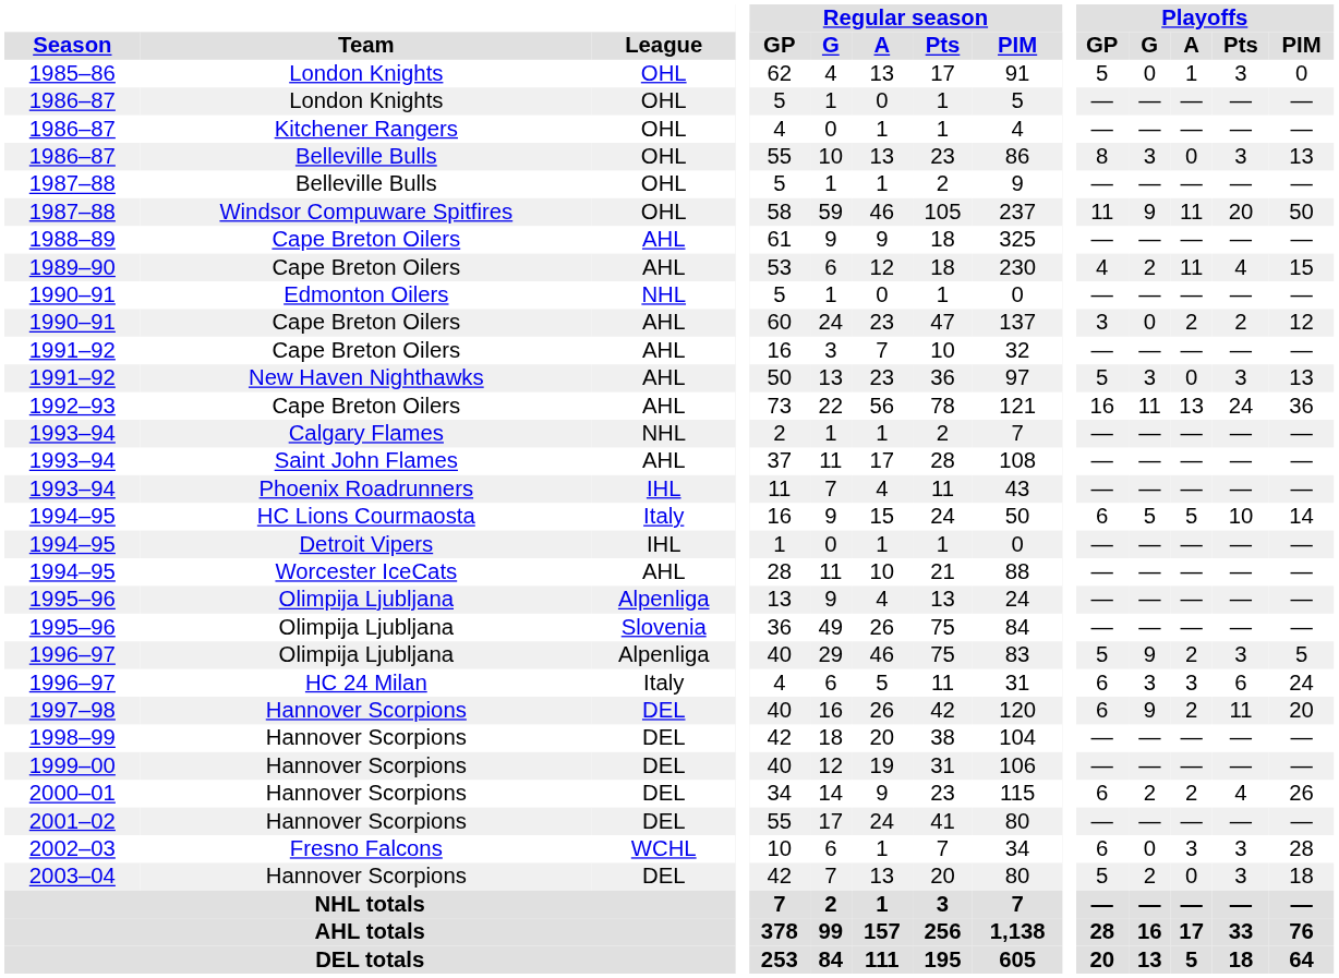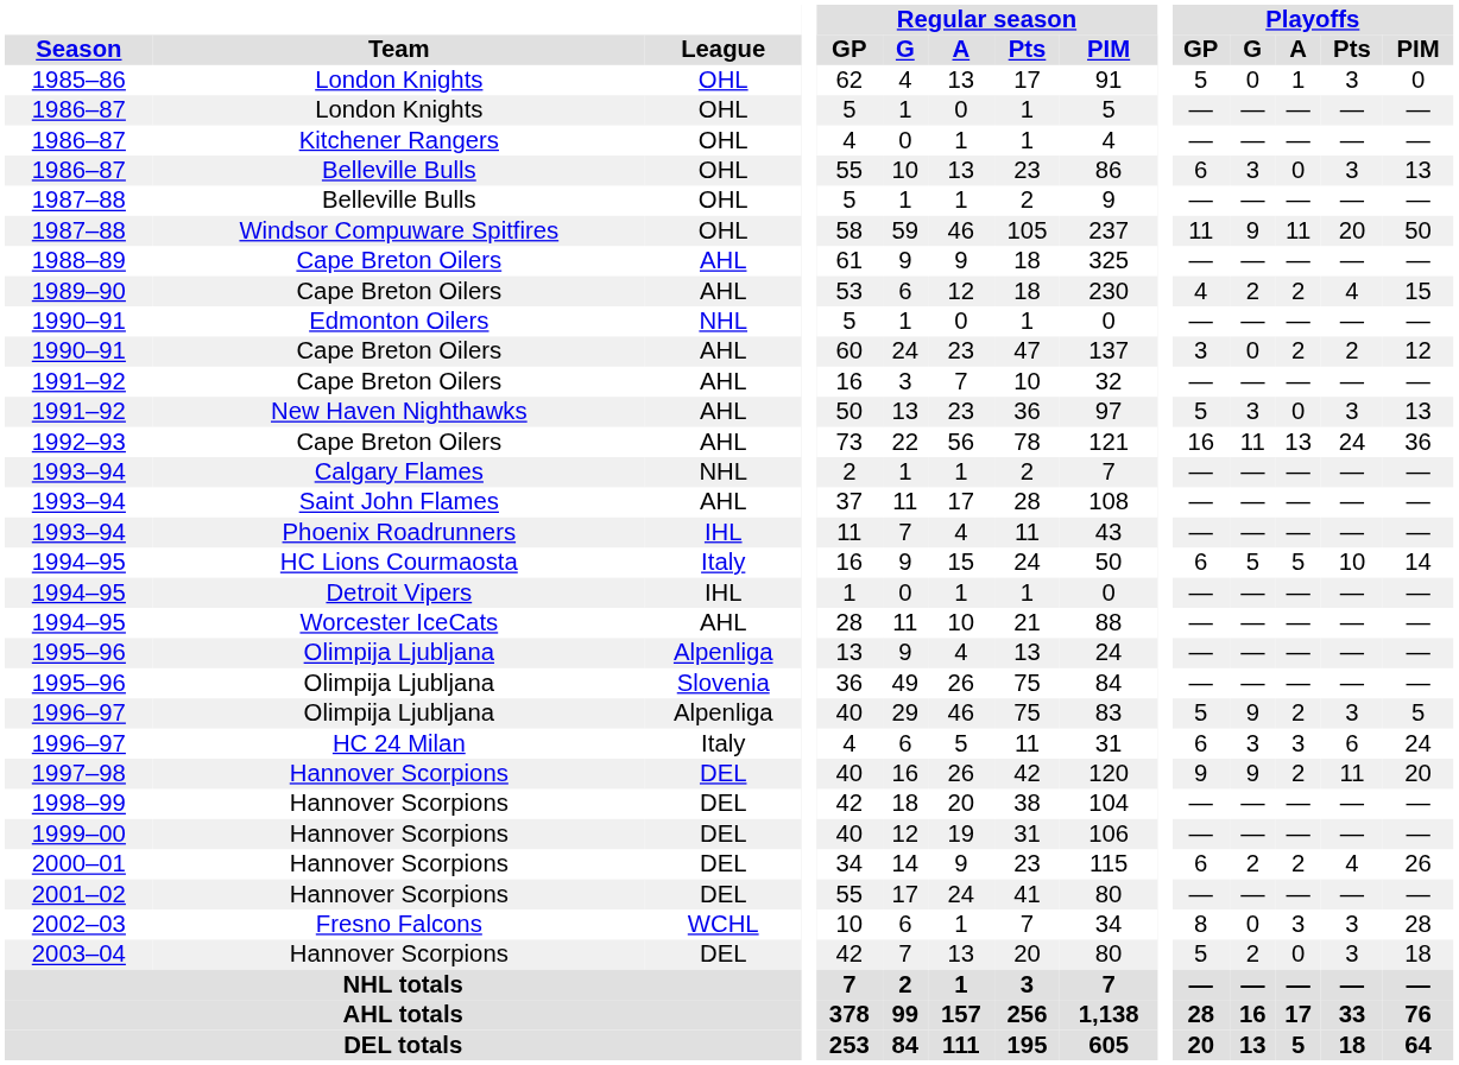 <table border="0" cellpadding="1" cellspacing="0" style="text-align:center; width:60em">
 <tr bgcolor="#e0e0e0">
 <th colspan="3" bgcolor="#ffffff"> </th>
 <th rowspan="99" bgcolor="#ffffff"> </th>
 <th colspan="5"><a href='#'>Regular season</a></th>
 <th rowspan="99" bgcolor="#ffffff"> </th>
 <th colspan="5"><a href='#'>Playoffs</a></th>
 </tr>
 <tr bgcolor="#e0e0e0">
 <th><a href='#'>Season</a></th>
 <th>Team</th>
 <th>League</th>
 <th>GP</th>
 <th><a href='#'>G</a></th>
 <th><a href='#'>A</a></th>
 <th><a href='#'>Pts</a></th>
 <th><a href='#'>PIM</a></th>
 <th>GP</th>
 <th>G</th>
 <th>A</th>
 <th>Pts</th>
 <th>PIM</th>
 </tr>
 <tr>
 <td><a href='#'>1985–86</a></td>
 <td><a href='#'>London Knights</a></td>
 <td><a href='#'>OHL</a></td>
 <td>62</td>
 <td>4</td>
 <td>13</td>
 <td>17</td>
 <td>91</td>
 <td>5</td>
 <td>0</td>
 <td>1</td>
 <td>3</td>
 <td>0</td>
 </tr>
 <tr bgcolor="#f0f0f0">
 <td><a href='#'>1986–87</a></td>
 <td>London Knights</td>
 <td>OHL</td>
 <td>5</td>
 <td>1</td>
 <td>0</td>
 <td>1</td>
 <td>5</td>
 <td>—</td>
 <td>—</td>
 <td>—</td>
 <td>—</td>
 <td>—</td>
 </tr>
 <tr>
 <td><a href='#'>1986–87</a></td>
 <td><a href='#'>Kitchener Rangers</a></td>
 <td>OHL</td>
 <td>4</td>
 <td>0</td>
 <td>1</td>
 <td>1</td>
 <td>4</td>
 <td>—</td>
 <td>—</td>
 <td>—</td>
 <td>—</td>
 <td>—</td>
 </tr>
 <tr bgcolor="#f0f0f0">
 <td><a href='#'>1986–87</a></td>
 <td><a href='#'>Belleville Bulls</a></td>
 <td>OHL</td>
 <td>55</td>
 <td>10</td>
 <td>13</td>
 <td>23</td>
 <td>86</td>
-<td>8</td>
+<td>6</td>
 <td>3</td>
 <td>0</td>
 <td>3</td>
 <td>13</td>
 </tr>
 <tr>
 <td><a href='#'>1987–88</a></td>
 <td>Belleville Bulls</td>
 <td>OHL</td>
 <td>5</td>
 <td>1</td>
 <td>1</td>
 <td>2</td>
 <td>9</td>
 <td>—</td>
 <td>—</td>
 <td>—</td>
 <td>—</td>
 <td>—</td>
 </tr>
 <tr bgcolor="#f0f0f0">
 <td><a href='#'>1987–88</a></td>
 <td><a href='#'>Windsor Compuware Spitfires</a></td>
 <td>OHL</td>
 <td>58</td>
 <td>59</td>
 <td>46</td>
 <td>105</td>
 <td>237</td>
 <td>11</td>
 <td>9</td>
 <td>11</td>
 <td>20</td>
 <td>50</td>
 </tr>
 <tr>
 <td><a href='#'>1988–89</a></td>
 <td><a href='#'>Cape Breton Oilers</a></td>
 <td><a href='#'>AHL</a></td>
 <td>61</td>
 <td>9</td>
 <td>9</td>
 <td>18</td>
 <td>325</td>
 <td>—</td>
 <td>—</td>
 <td>—</td>
 <td>—</td>
 <td>—</td>
 </tr>
 <tr bgcolor="#f0f0f0">
 <td><a href='#'>1989–90</a></td>
 <td>Cape Breton Oilers</td>
 <td>AHL</td>
 <td>53</td>
 <td>6</td>
 <td>12</td>
 <td>18</td>
 <td>230</td>
 <td>4</td>
 <td>2</td>
-<td>11</td>
+<td>2</td>
 <td>4</td>
 <td>15</td>
 </tr>
 <tr>
 <td><a href='#'>1990–91</a></td>
 <td><a href='#'>Edmonton Oilers</a></td>
 <td><a href='#'>NHL</a></td>
 <td>5</td>
 <td>1</td>
 <td>0</td>
 <td>1</td>
 <td>0</td>
 <td>—</td>
 <td>—</td>
 <td>—</td>
 <td>—</td>
 <td>—</td>
 </tr>
 <tr bgcolor="#f0f0f0">
 <td><a href='#'>1990–91</a></td>
 <td>Cape Breton Oilers</td>
 <td>AHL</td>
 <td>60</td>
 <td>24</td>
 <td>23</td>
 <td>47</td>
 <td>137</td>
 <td>3</td>
 <td>0</td>
 <td>2</td>
 <td>2</td>
 <td>12</td>
 </tr>
 <tr>
 <td><a href='#'>1991–92</a></td>
 <td>Cape Breton Oilers</td>
 <td>AHL</td>
 <td>16</td>
 <td>3</td>
 <td>7</td>
 <td>10</td>
 <td>32</td>
 <td>—</td>
 <td>—</td>
 <td>—</td>
 <td>—</td>
 <td>—</td>
 </tr>
 <tr bgcolor="#f0f0f0">
 <td><a href='#'>1991–92</a></td>
 <td><a href='#'>New Haven Nighthawks</a></td>
 <td>AHL</td>
 <td>50</td>
 <td>13</td>
 <td>23</td>
 <td>36</td>
 <td>97</td>
 <td>5</td>
 <td>3</td>
 <td>0</td>
 <td>3</td>
 <td>13</td>
 </tr>
 <tr>
 <td><a href='#'>1992–93</a></td>
 <td>Cape Breton Oilers</td>
 <td>AHL</td>
 <td>73</td>
 <td>22</td>
 <td>56</td>
 <td>78</td>
 <td>121</td>
 <td>16</td>
 <td>11</td>
 <td>13</td>
 <td>24</td>
 <td>36</td>
 </tr>
 <tr bgcolor="#f0f0f0">
 <td><a href='#'>1993–94</a></td>
 <td><a href='#'>Calgary Flames</a></td>
 <td>NHL</td>
 <td>2</td>
 <td>1</td>
 <td>1</td>
 <td>2</td>
 <td>7</td>
 <td>—</td>
 <td>—</td>
 <td>—</td>
 <td>—</td>
 <td>—</td>
 </tr>
 <tr>
 <td><a href='#'>1993–94</a></td>
 <td><a href='#'>Saint John Flames</a></td>
 <td>AHL</td>
 <td>37</td>
 <td>11</td>
 <td>17</td>
 <td>28</td>
 <td>108</td>
 <td>—</td>
 <td>—</td>
 <td>—</td>
 <td>—</td>
 <td>—</td>
 </tr>
 <tr bgcolor="#f0f0f0">
 <td><a href='#'>1993–94</a></td>
 <td><a href='#'>Phoenix Roadrunners</a></td>
 <td><a href='#'>IHL</a></td>
 <td>11</td>
 <td>7</td>
 <td>4</td>
 <td>11</td>
 <td>43</td>
 <td>—</td>
 <td>—</td>
 <td>—</td>
 <td>—</td>
 <td>—</td>
 </tr>
 <tr>
 <td><a href='#'>1994–95</a></td>
 <td><a href='#'>HC Lions Courmaosta</a></td>
 <td><a href='#'>Italy</a></td>
 <td>16</td>
 <td>9</td>
 <td>15</td>
 <td>24</td>
 <td>50</td>
 <td>6</td>
 <td>5</td>
 <td>5</td>
 <td>10</td>
 <td>14</td>
 </tr>
 <tr bgcolor="#f0f0f0">
 <td><a href='#'>1994–95</a></td>
 <td><a href='#'>Detroit Vipers</a></td>
 <td>IHL</td>
 <td>1</td>
 <td>0</td>
 <td>1</td>
 <td>1</td>
 <td>0</td>
 <td>—</td>
 <td>—</td>
 <td>—</td>
 <td>—</td>
 <td>—</td>
 </tr>
 <tr>
 <td><a href='#'>1994–95</a></td>
 <td><a href='#'>Worcester IceCats</a></td>
 <td>AHL</td>
 <td>28</td>
 <td>11</td>
 <td>10</td>
 <td>21</td>
 <td>88</td>
 <td>—</td>
 <td>—</td>
 <td>—</td>
 <td>—</td>
 <td>—</td>
 </tr>
 <tr bgcolor="#f0f0f0">
 <td><a href='#'>1995–96</a></td>
 <td><a href='#'>Olimpija Ljubljana</a></td>
 <td><a href='#'>Alpenliga</a></td>
 <td>13</td>
 <td>9</td>
 <td>4</td>
 <td>13</td>
 <td>24</td>
 <td>—</td>
 <td>—</td>
 <td>—</td>
 <td>—</td>
 <td>—</td>
 </tr>
 <tr>
 <td><a href='#'>1995–96</a></td>
 <td>Olimpija Ljubljana</td>
 <td><a href='#'>Slovenia</a></td>
 <td>36</td>
 <td>49</td>
 <td>26</td>
 <td>75</td>
 <td>84</td>
 <td>—</td>
 <td>—</td>
 <td>—</td>
 <td>—</td>
 <td>—</td>
 </tr>
 <tr bgcolor="#f0f0f0">
 <td><a href='#'>1996–97</a></td>
 <td>Olimpija Ljubljana</td>
 <td>Alpenliga</td>
 <td>40</td>
 <td>29</td>
 <td>46</td>
 <td>75</td>
 <td>83</td>
 <td>5</td>
 <td>9</td>
 <td>2</td>
 <td>3</td>
 <td>5</td>
 </tr>
 <tr>
 <td><a href='#'>1996–97</a></td>
 <td><a href='#'>HC 24 Milan</a></td>
 <td>Italy</td>
 <td>4</td>
 <td>6</td>
 <td>5</td>
 <td>11</td>
 <td>31</td>
 <td>6</td>
 <td>3</td>
 <td>3</td>
 <td>6</td>
 <td>24</td>
 </tr>
 <tr bgcolor="#f0f0f0">
 <td><a href='#'>1997–98</a></td>
 <td><a href='#'>Hannover Scorpions</a></td>
 <td><a href='#'>DEL</a></td>
 <td>40</td>
 <td>16</td>
 <td>26</td>
 <td>42</td>
 <td>120</td>
-<td>6</td>
+<td>9</td>
 <td>9</td>
 <td>2</td>
 <td>11</td>
 <td>20</td>
 </tr>
 <tr>
 <td><a href='#'>1998–99</a></td>
 <td>Hannover Scorpions</td>
 <td>DEL</td>
 <td>42</td>
 <td>18</td>
 <td>20</td>
 <td>38</td>
 <td>104</td>
 <td>—</td>
 <td>—</td>
 <td>—</td>
 <td>—</td>
 <td>—</td>
 </tr>
 <tr bgcolor="#f0f0f0">
 <td><a href='#'>1999–00</a></td>
 <td>Hannover Scorpions</td>
 <td>DEL</td>
 <td>40</td>
 <td>12</td>
 <td>19</td>
 <td>31</td>
 <td>106</td>
 <td>—</td>
 <td>—</td>
 <td>—</td>
 <td>—</td>
 <td>—</td>
 </tr>
 <tr>
 <td><a href='#'>2000–01</a></td>
 <td>Hannover Scorpions</td>
 <td>DEL</td>
 <td>34</td>
 <td>14</td>
 <td>9</td>
 <td>23</td>
 <td>115</td>
 <td>6</td>
 <td>2</td>
 <td>2</td>
 <td>4</td>
 <td>26</td>
 </tr>
 <tr bgcolor="#f0f0f0">
 <td><a href='#'>2001–02</a></td>
 <td>Hannover Scorpions</td>
 <td>DEL</td>
 <td>55</td>
 <td>17</td>
 <td>24</td>
 <td>41</td>
 <td>80</td>
 <td>—</td>
 <td>—</td>
 <td>—</td>
 <td>—</td>
 <td>—</td>
 </tr>
 <tr>
 <td><a href='#'>2002–03</a></td>
 <td><a href='#'>Fresno Falcons</a></td>
 <td><a href='#'>WCHL</a></td>
 <td>10</td>
 <td>6</td>
 <td>1</td>
 <td>7</td>
 <td>34</td>
-<td>6</td>
+<td>8</td>
 <td>0</td>
 <td>3</td>
 <td>3</td>
 <td>28</td>
 </tr>
 <tr bgcolor="#f0f0f0">
 <td><a href='#'>2003–04</a></td>
 <td>Hannover Scorpions</td>
 <td>DEL</td>
 <td>42</td>
 <td>7</td>
 <td>13</td>
 <td>20</td>
 <td>80</td>
 <td>5</td>
 <td>2</td>
 <td>0</td>
 <td>3</td>
 <td>18</td>
 </tr>
 <tr>
 </tr>
 <tr ALIGN="center" bgcolor="#e0e0e0">
 <th colspan="3">NHL totals</th>
 <th ALIGN="center">7</th>
 <th ALIGN="center">2</th>
 <th ALIGN="center">1</th>
 <th ALIGN="center">3</th>
 <th ALIGN="center">7</th>
 <th ALIGN="center">—</th>
 <th ALIGN="center">—</th>
 <th ALIGN="center">—</th>
 <th ALIGN="center">—</th>
 <th ALIGN="center">—</th>
 </tr>
 <tr>
 </tr>
 <tr ALIGN="center" bgcolor="#e0e0e0">
 <th colspan="3">AHL totals</th>
 <th ALIGN="center">378</th>
 <th ALIGN="center">99</th>
 <th ALIGN="center">157</th>
 <th ALIGN="center">256</th>
 <th ALIGN="center">1,138</th>
 <th ALIGN="center">28</th>
 <th ALIGN="center">16</th>
 <th ALIGN="center">17</th>
 <th ALIGN="center">33</th>
 <th ALIGN="center">76</th>
 </tr>
 <tr>
 </tr>
 <tr ALIGN="center" bgcolor="#e0e0e0">
 <th colspan="3">DEL totals</th>
 <th ALIGN="center">253</th>
 <th ALIGN="center">84</th>
 <th ALIGN="center">111</th>
 <th ALIGN="center">195</th>
 <th ALIGN="center">605</th>
 <th ALIGN="center">20</th>
 <th ALIGN="center">13</th>
 <th ALIGN="center">5</th>
 <th ALIGN="center">18</th>
 <th ALIGN="center">64</th>
 </tr>
 </table>
